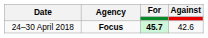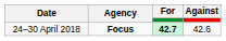 <table class="wikitable" style=text-align:center;font-size:85%;line-height:14px;">
 <tr>
 <th style="width:120px;" rowspan="2">Date</th>
 <th style="width:90px;" rowspan="2">Agency</th>
 <th>For</th>
 <th>Against</th>
 </tr>
 <tr>
 <th style="background:#088A29; width:40px;"></th>
 <th style="background:#E90000; width:40px;"></th>
 </tr>
 <tr>
 <td>24–30 April 2018</td>
 <td><strong>Focus</strong></td>
-<td style="background:#CEF6D8"><strong>45.7</strong></td>
+<td style="background:#CEF6D8"><strong>42.7</strong></td>
 <td>42.6</td>
 </tr>
 </table>
